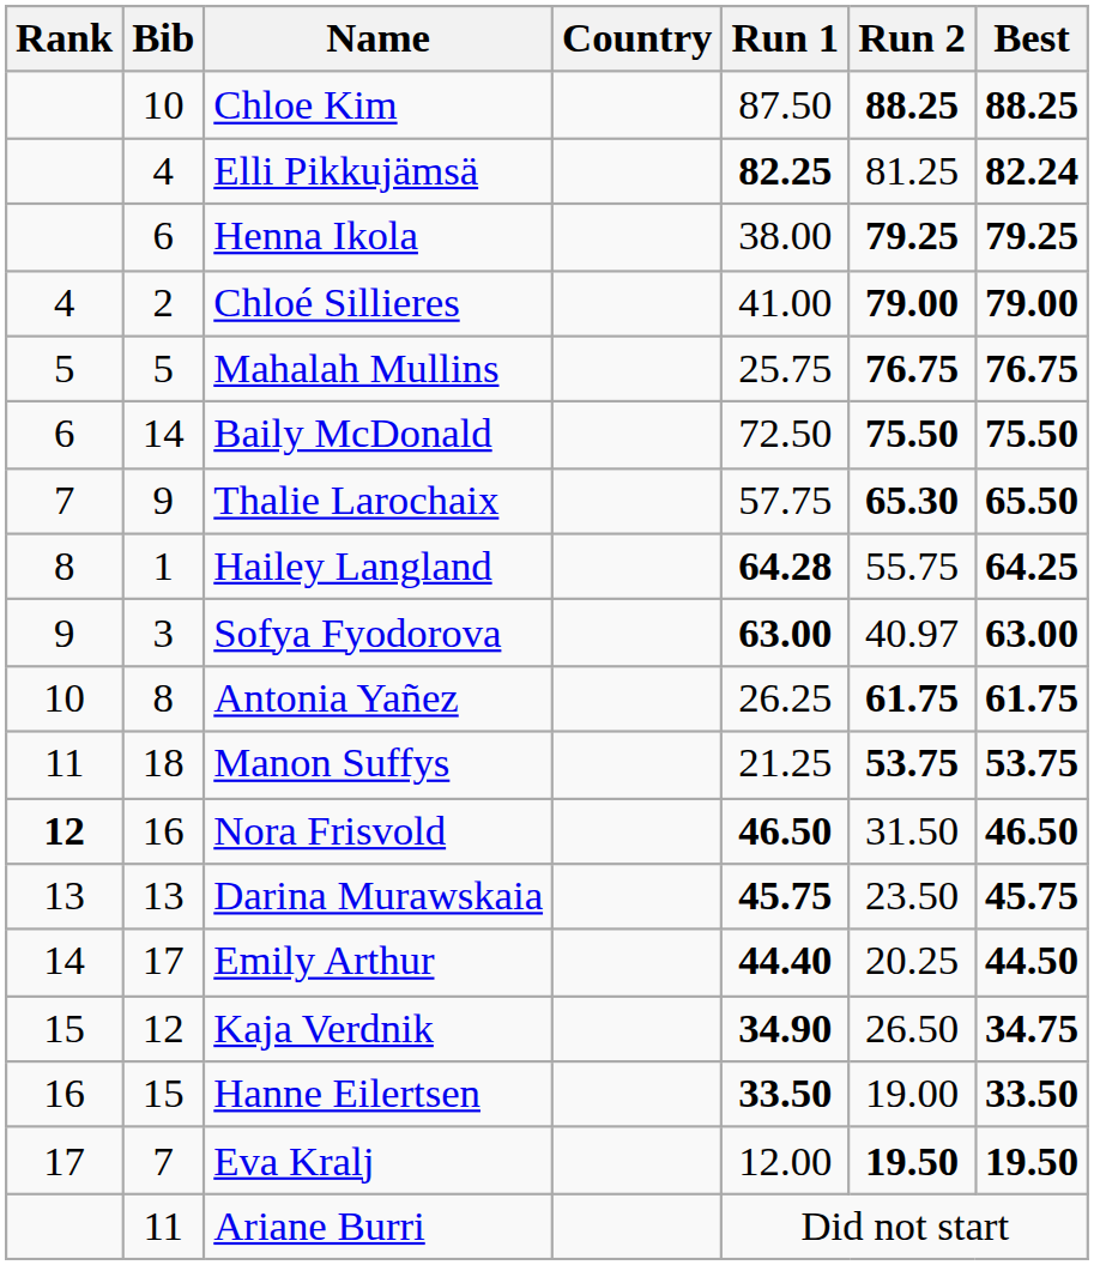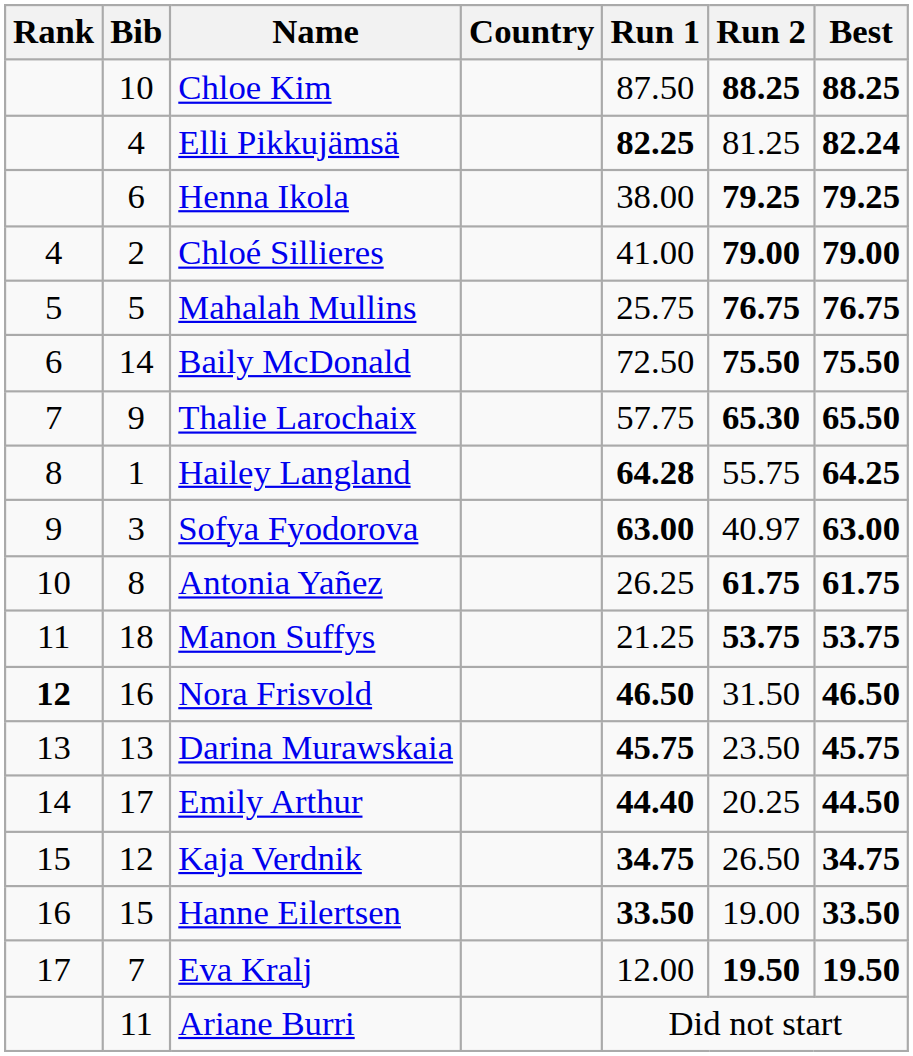 <table class="wikitable sortable" style="text-align:center">
 <tr>
 <th>Rank</th>
 <th>Bib</th>
 <th>Name</th>
 <th>Country</th>
 <th>Run 1</th>
 <th>Run 2</th>
 <th>Best</th>
 </tr>
 <tr>
 <td></td>
 <td>10</td>
 <td align=left><a href='#'>Chloe Kim</a></td>
 <td align=left></td>
 <td>87.50</td>
 <td><strong>88.25</strong></td>
 <td><strong>88.25</strong></td>
 </tr>
 <tr>
 <td></td>
 <td>4</td>
 <td align=left><a href='#'>Elli Pikkujämsä</a></td>
 <td align=left></td>
 <td><strong>82.25</strong></td>
 <td>81.25</td>
 <td><strong>82.24</strong></td>
 </tr>
 <tr>
 <td></td>
 <td>6</td>
 <td align=left><a href='#'>Henna Ikola</a></td>
 <td align=left></td>
 <td>38.00</td>
 <td><strong>79.25</strong></td>
 <td><strong>79.25</strong></td>
 </tr>
 <tr>
 <td>4</td>
 <td>2</td>
 <td align=left><a href='#'>Chloé Sillieres</a></td>
 <td align=left></td>
 <td>41.00</td>
 <td><strong>79.00</strong></td>
 <td><strong>79.00</strong></td>
 </tr>
 <tr>
 <td>5</td>
 <td>5</td>
 <td align=left><a href='#'>Mahalah Mullins</a></td>
 <td align=left></td>
 <td>25.75</td>
 <td><strong>76.75</strong></td>
 <td><strong>76.75</strong></td>
 </tr>
 <tr>
 <td>6</td>
 <td>14</td>
 <td align=left><a href='#'>Baily McDonald</a></td>
 <td align=left></td>
 <td>72.50</td>
 <td><strong>75.50</strong></td>
 <td><strong>75.50</strong></td>
 </tr>
 <tr>
 <td>7</td>
 <td>9</td>
 <td align=left><a href='#'>Thalie Larochaix</a></td>
 <td align=left></td>
 <td>57.75</td>
 <td><strong>65.30</strong></td>
 <td><strong>65.50</strong></td>
 </tr>
 <tr>
 <td>8</td>
 <td>1</td>
 <td align=left><a href='#'>Hailey Langland</a></td>
 <td align=left></td>
 <td><strong>64.28</strong></td>
 <td>55.75</td>
 <td><strong>64.25</strong></td>
 </tr>
 <tr>
 <td>9</td>
 <td>3</td>
 <td align=left><a href='#'>Sofya Fyodorova</a></td>
 <td align=left></td>
 <td><strong>63.00</strong></td>
 <td>40.97</td>
 <td><strong>63.00</strong></td>
 </tr>
 <tr>
 <td>10</td>
 <td>8</td>
 <td align=left><a href='#'>Antonia Yañez</a></td>
 <td align=left></td>
 <td>26.25</td>
 <td><strong>61.75</strong></td>
 <td><strong>61.75</strong></td>
 </tr>
 <tr>
 <td>11</td>
 <td>18</td>
 <td align=left><a href='#'>Manon Suffys</a></td>
 <td align=left></td>
 <td>21.25</td>
 <td><strong>53.75</strong></td>
 <td><strong>53.75</strong></td>
 </tr>
 <tr>
 <td><strong>12</strong></td>
 <td>16</td>
 <td align=left><a href='#'>Nora Frisvold</a></td>
 <td align=left></td>
 <td><strong>46.50</strong></td>
 <td>31.50</td>
 <td><strong>46.50</strong></td>
 </tr>
 <tr>
 <td>13</td>
 <td>13</td>
 <td align=left><a href='#'>Darina Murawskaia</a></td>
 <td align=left></td>
 <td><strong>45.75</strong></td>
 <td>23.50</td>
 <td><strong>45.75</strong></td>
 </tr>
 <tr>
 <td>14</td>
 <td>17</td>
 <td align=left><a href='#'>Emily Arthur</a></td>
 <td align=left></td>
 <td><strong>44.40</strong></td>
 <td>20.25</td>
 <td><strong>44.50</strong></td>
 </tr>
 <tr>
 <td>15</td>
 <td>12</td>
 <td align=left><a href='#'>Kaja Verdnik</a></td>
 <td align=left></td>
-<td><strong>34.90</strong></td>
+<td><strong>34.75</strong></td>
 <td>26.50</td>
 <td><strong>34.75</strong></td>
 </tr>
 <tr>
 <td>16</td>
 <td>15</td>
 <td align=left><a href='#'>Hanne Eilertsen</a></td>
 <td align=left></td>
 <td><strong>33.50</strong></td>
 <td>19.00</td>
 <td><strong>33.50</strong></td>
 </tr>
 <tr>
 <td>17</td>
 <td>7</td>
 <td align=left><a href='#'>Eva Kralj</a></td>
 <td align=left></td>
 <td>12.00</td>
 <td><strong>19.50</strong></td>
 <td><strong>19.50</strong></td>
 </tr>
 <tr>
 <td></td>
 <td>11</td>
 <td align=left><a href='#'>Ariane Burri</a></td>
 <td align=left></td>
 <td colspan=3>Did not start</td>
 </tr>
 </table>
